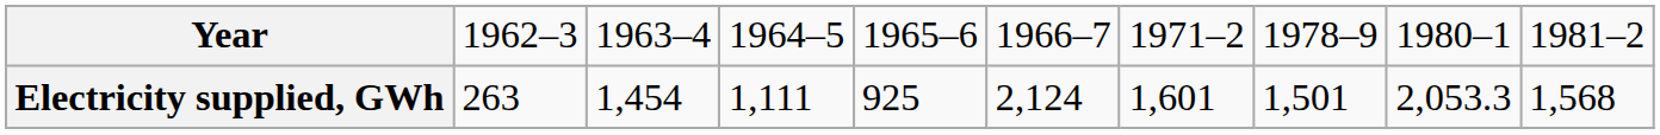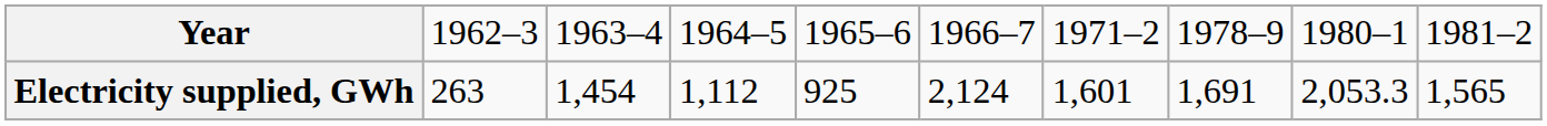 <table class="wikitable">
 <tr>
 <th>Year</th>
 <td>1962–3</td>
 <td>1963–4</td>
 <td>1964–5</td>
 <td>1965–6</td>
 <td>1966–7</td>
 <td>1971–2</td>
 <td>1978–9</td>
 <td>1980–1</td>
 <td>1981–2</td>
 </tr>
 <tr>
 <th>Electricity supplied, GWh</th>
 <td>263</td>
 <td>1,454</td>
-<td>1,111</td>
+<td>1,112</td>
 <td>925</td>
 <td>2,124</td>
 <td>1,601</td>
-<td>1,501</td>
+<td>1,691</td>
 <td>2,053.3</td>
-<td>1,568</td>
+<td>1,565</td>
 </tr>
 </table>
